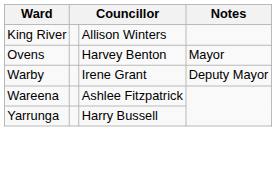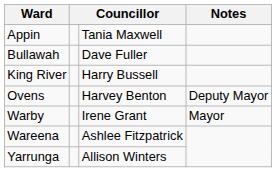 <table class="wikitable">
 <tr>
 <th>Ward</th>
 <th colspan="2">Councillor</th>
 <th>Notes</th>
 </tr>
 <tr>
+<td>Appin</td>
+<td> </td>
+<td>Tania Maxwell</td>
+<td></td>
+</tr>
+<tr>
+<td>Bullawah</td>
+<td> </td>
+<td>Dave Fuller</td>
+<td></td>
+</tr>
+<tr>
 <td>King River</td>
 <td> </td>
-<td>Allison Winters</td>
+<td>Harry Bussell</td>
 <td></td>
 </tr>
 <tr>
 <td>Ovens</td>
 <td> </td>
 <td>Harvey Benton</td>
-<td>Mayor</td>
+<td>Deputy Mayor</td>
 </tr>
 <tr>
 <td>Warby</td>
 <td> </td>
 <td>Irene Grant</td>
-<td>Deputy Mayor</td>
+<td>Mayor</td>
 </tr>
 <tr>
 <td>Wareena</td>
 <td> </td>
 <td>Ashlee Fitzpatrick</td>
 </tr>
 <tr>
 <td>Yarrunga</td>
 <td> </td>
-<td>Harry Bussell</td>
+<td>Allison Winters</td>
 </tr>
 </table>
